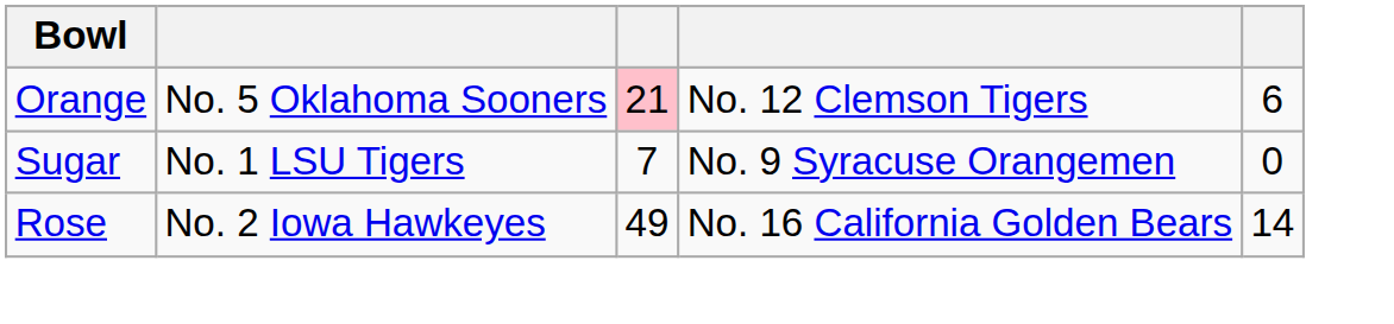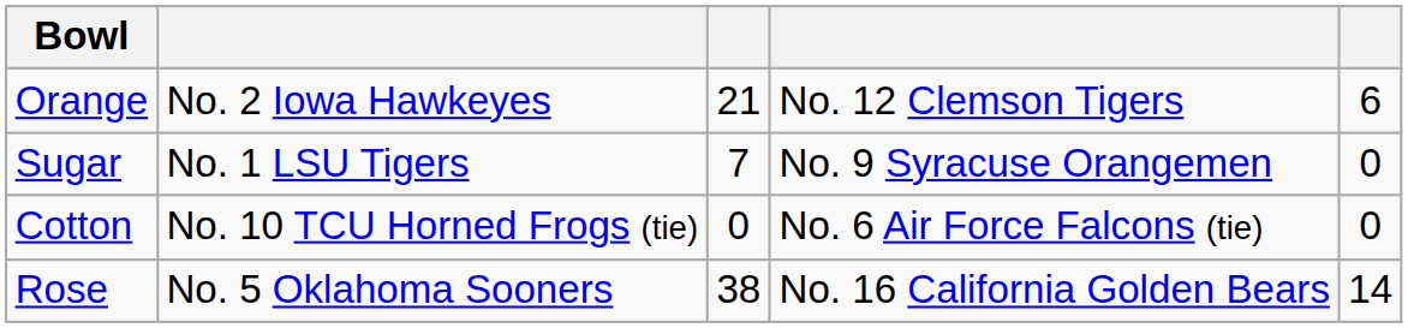 <table class="wikitable">
 <tr>
 <th>Bowl</th>
 <th></th>
 <th></th>
 <th></th>
 <th></th>
 </tr>
 <tr>
 <td><a href='#'>Orange</a> </td>
-<td>No. 5 <a href='#'>Oklahoma Sooners</a></td>
-<td style="background: pink;">21</td>
+<td>No. 2 <a href='#'>Iowa Hawkeyes</a></td>
+<td>21</td>
 <td>No. 12 <a href='#'>Clemson Tigers</a></td>
 <td align=center>6</td>
 </tr>
 <tr>
 <td><a href='#'>Sugar</a> </td>
 <td>No. 1 <a href='#'>LSU Tigers</a></td>
 <td align=center>7</td>
 <td>No. 9 <a href='#'>Syracuse Orangemen</a></td>
 <td align=center>0</td>
 </tr>
 <tr>
+<td><a href='#'>Cotton</a> </td>
+<td>No. 10 <a href='#'>TCU Horned Frogs</a> <small>(tie)</small></td>
+<td align=center>0</td>
+<td>No. 6 <a href='#'>Air Force Falcons</a> <small>(tie)</small></td>
+<td align=center>0</td>
+</tr>
+<tr>
 <td><a href='#'>Rose</a>  </td>
-<td>No. 2 <a href='#'>Iowa Hawkeyes</a></td>
-<td>49</td>
+<td>No. 5 <a href='#'>Oklahoma Sooners</a></td>
+<td>38</td>
 <td>No. 16 <a href='#'>California Golden Bears</a></td>
 <td>14</td>
 </tr>
 </table>
